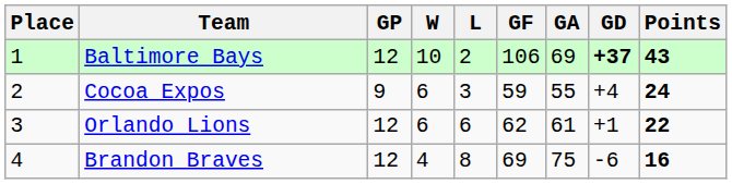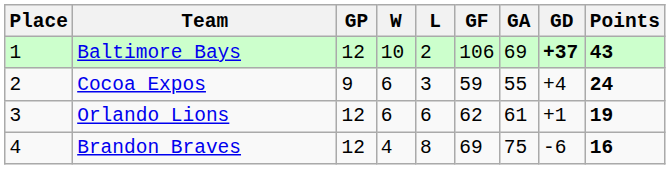 <table class="wikitable">
 <tr>
 <th>Place</th>
 <th style="width:170px;">Team</th>
 <th width="20">GP</th>
 <th width="20">W</th>
 <th width="20">L</th>
 <th width="20">GF</th>
 <th width="20">GA</th>
 <th width="25">GD</th>
 <th>Points</th>
 </tr>
 <tr style="background:#cfc;">
 <td>1</td>
 <td><a href='#'>Baltimore Bays</a></td>
 <td>12</td>
 <td>10</td>
 <td>2</td>
 <td>106</td>
 <td>69</td>
 <td><strong>+37</strong></td>
 <td><strong>43</strong></td>
 </tr>
 <tr>
 <td>2</td>
 <td><a href='#'>Cocoa Expos</a></td>
 <td>9</td>
 <td>6</td>
 <td>3</td>
 <td>59</td>
 <td>55</td>
 <td>+4</td>
 <td><strong>24</strong></td>
 </tr>
 <tr>
 <td>3</td>
 <td><a href='#'>Orlando Lions</a></td>
 <td>12</td>
 <td>6</td>
 <td>6</td>
 <td>62</td>
 <td>61</td>
 <td>+1</td>
-<td><strong>22</strong></td>
+<td><strong>19</strong></td>
 </tr>
 <tr>
 <td>4</td>
 <td><a href='#'>Brandon Braves</a></td>
 <td>12</td>
 <td>4</td>
 <td>8</td>
 <td>69</td>
 <td>75</td>
 <td>-6</td>
 <td><strong>16</strong></td>
 </tr>
 </table>
